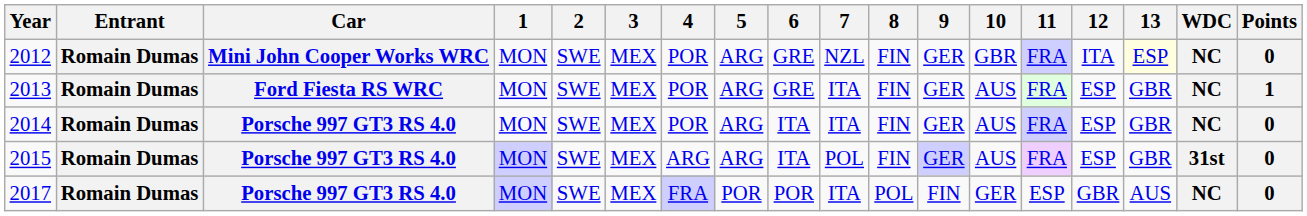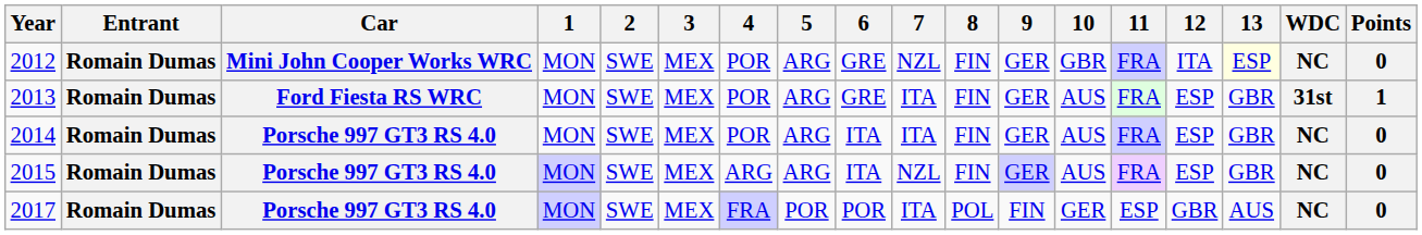 <table class="wikitable" style="text-align:center; font-size:90%">
 <tr>
 <th>Year</th>
 <th>Entrant</th>
 <th>Car</th>
 <th>1</th>
 <th>2</th>
 <th>3</th>
 <th>4</th>
 <th>5</th>
 <th>6</th>
 <th>7</th>
 <th>8</th>
 <th>9</th>
 <th>10</th>
 <th>11</th>
 <th>12</th>
 <th>13</th>
 <th>WDC</th>
 <th>Points</th>
 </tr>
 <tr>
 <td><a href='#'>2012</a></td>
 <th>Romain Dumas</th>
 <th><a href='#'>Mini John Cooper Works WRC</a></th>
 <td><a href='#'>MON</a></td>
 <td><a href='#'>SWE</a></td>
 <td><a href='#'>MEX</a></td>
 <td><a href='#'>POR</a></td>
 <td><a href='#'>ARG</a></td>
 <td><a href='#'>GRE</a></td>
 <td><a href='#'>NZL</a></td>
 <td><a href='#'>FIN</a></td>
 <td><a href='#'>GER</a></td>
 <td><a href='#'>GBR</a></td>
 <td style="background:#CFCFFF;"><a href='#'>FRA</a><br></td>
 <td><a href='#'>ITA</a></td>
 <td style="background: lightyellow;"><a href='#'>ESP</a></td>
 <th>NC</th>
 <th>0</th>
 </tr>
 <tr>
 <td><a href='#'>2013</a></td>
 <th>Romain Dumas</th>
 <th><a href='#'>Ford Fiesta RS WRC</a></th>
 <td><a href='#'>MON</a></td>
 <td><a href='#'>SWE</a></td>
 <td><a href='#'>MEX</a></td>
 <td><a href='#'>POR</a></td>
 <td><a href='#'>ARG</a></td>
 <td><a href='#'>GRE</a></td>
 <td><a href='#'>ITA</a></td>
 <td><a href='#'>FIN</a></td>
 <td><a href='#'>GER</a></td>
 <td><a href='#'>AUS</a></td>
 <td style="background:#DFFFDF;"><a href='#'>FRA</a><br></td>
 <td><a href='#'>ESP</a></td>
 <td><a href='#'>GBR</a></td>
-<th>NC</th>
+<th>31st</th>
 <th>1</th>
 </tr>
 <tr>
 <td><a href='#'>2014</a></td>
 <th>Romain Dumas</th>
 <th><a href='#'>Porsche 997 GT3 RS 4.0</a></th>
 <td><a href='#'>MON</a></td>
 <td><a href='#'>SWE</a></td>
 <td><a href='#'>MEX</a></td>
 <td><a href='#'>POR</a></td>
 <td><a href='#'>ARG</a></td>
 <td><a href='#'>ITA</a></td>
 <td><a href='#'>ITA</a></td>
 <td><a href='#'>FIN</a></td>
 <td><a href='#'>GER</a></td>
 <td><a href='#'>AUS</a></td>
 <td style="background:#CFCFFF;"><a href='#'>FRA</a><br></td>
 <td><a href='#'>ESP</a></td>
 <td><a href='#'>GBR</a></td>
 <th>NC</th>
 <th>0</th>
 </tr>
 <tr>
 <td><a href='#'>2015</a></td>
 <th>Romain Dumas</th>
 <th><a href='#'>Porsche 997 GT3 RS 4.0</a></th>
 <td style="background:#CFCFFF;"><a href='#'>MON</a><br></td>
 <td><a href='#'>SWE</a></td>
 <td><a href='#'>MEX</a></td>
 <td><a href='#'>ARG</a></td>
 <td><a href='#'>ARG</a></td>
 <td><a href='#'>ITA</a></td>
-<td><a href='#'>POL</a></td>
+<td><a href='#'>NZL</a></td>
 <td><a href='#'>FIN</a></td>
 <td style="background:#CFCFFF;"><a href='#'>GER</a><br></td>
 <td><a href='#'>AUS</a></td>
 <td style="background:#EFCFFF;"><a href='#'>FRA</a><br></td>
 <td><a href='#'>ESP</a></td>
 <td><a href='#'>GBR</a></td>
-<th>31st</th>
+<th>NC</th>
 <th>0</th>
 </tr>
 <tr>
 <td><a href='#'>2017</a></td>
 <th>Romain Dumas</th>
 <th><a href='#'>Porsche 997 GT3 RS 4.0</a></th>
 <td style="background:#CFCFFF;"><a href='#'>MON</a><br></td>
 <td><a href='#'>SWE</a></td>
 <td><a href='#'>MEX</a></td>
 <td style="background:#CFCFFF;"><a href='#'>FRA</a><br></td>
 <td><a href='#'>POR</a></td>
 <td><a href='#'>POR</a></td>
 <td><a href='#'>ITA</a></td>
 <td><a href='#'>POL</a></td>
 <td><a href='#'>FIN</a></td>
 <td><a href='#'>GER</a></td>
 <td><a href='#'>ESP</a></td>
 <td><a href='#'>GBR</a></td>
 <td><a href='#'>AUS</a></td>
 <th>NC</th>
 <th>0</th>
 </tr>
 </table>
